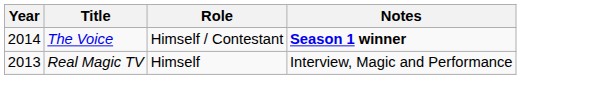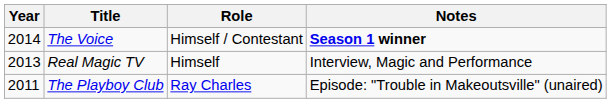 <table class="wikitable sortable">
 <tr>
 <th>Year</th>
 <th>Title</th>
 <th>Role</th>
 <th class="unsortable">Notes</th>
 </tr>
 <tr>
 <td>2014</td>
 <td><em><a href='#'>The Voice</a></em></td>
 <td>Himself / Contestant</td>
 <td><strong><a href='#'>Season 1</a> winner</strong></td>
 </tr>
 <tr>
 <td>2013</td>
 <td><em>Real Magic TV</em></td>
 <td>Himself</td>
 <td>Interview, Magic and Performance</td>
 </tr>
+<tr>
+<td>2011</td>
+<td><em><a href='#'>The Playboy Club</a></em></td>
+<td><a href='#'>Ray Charles</a></td>
+<td>Episode: "Trouble in Makeoutsville" (unaired)</td>
+</tr>
 </table>
